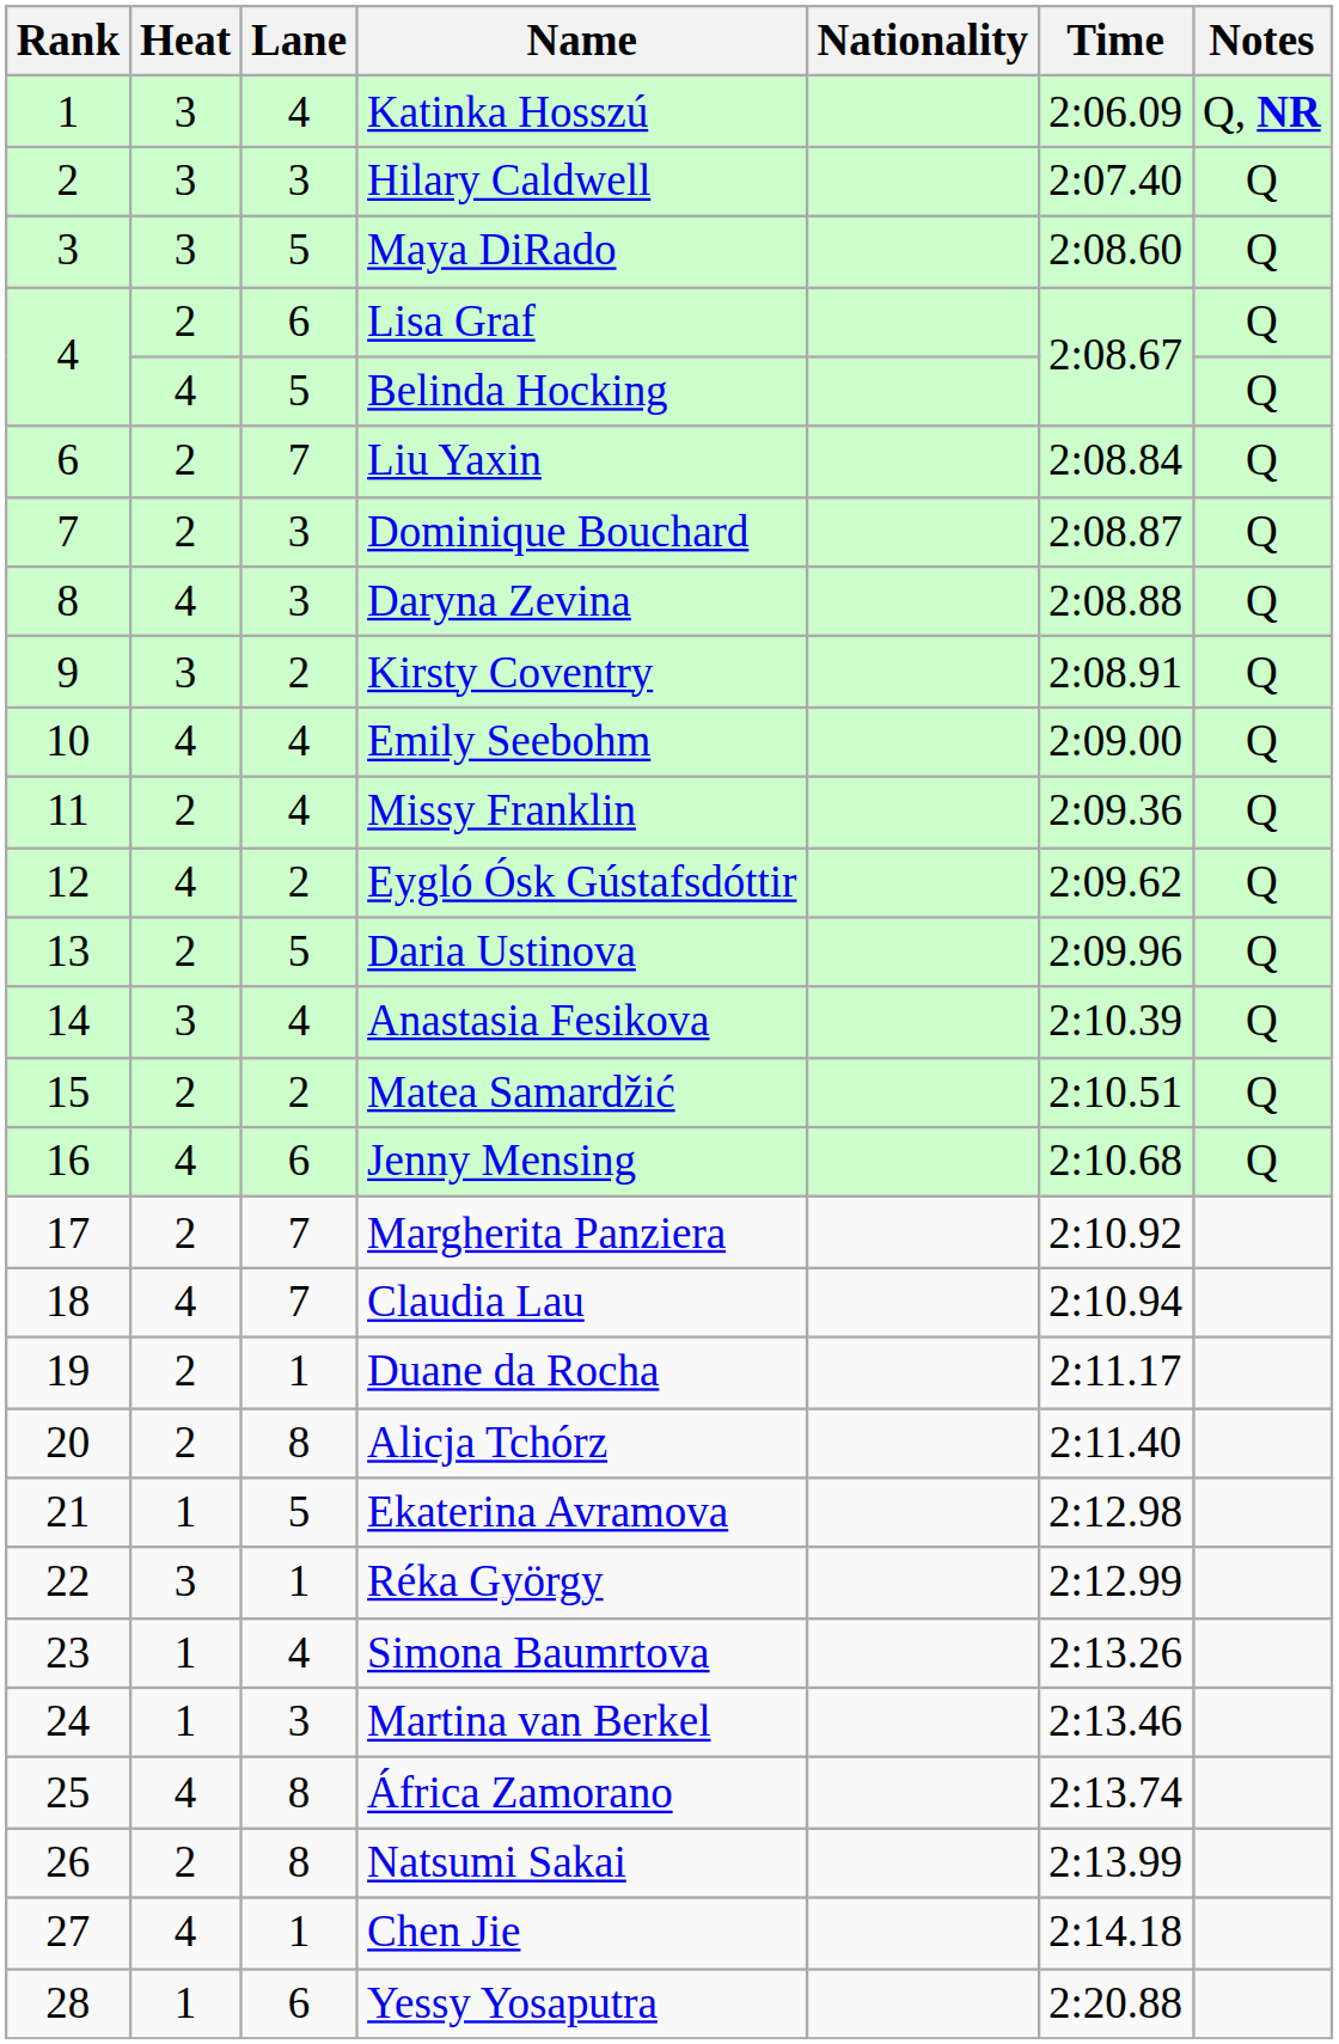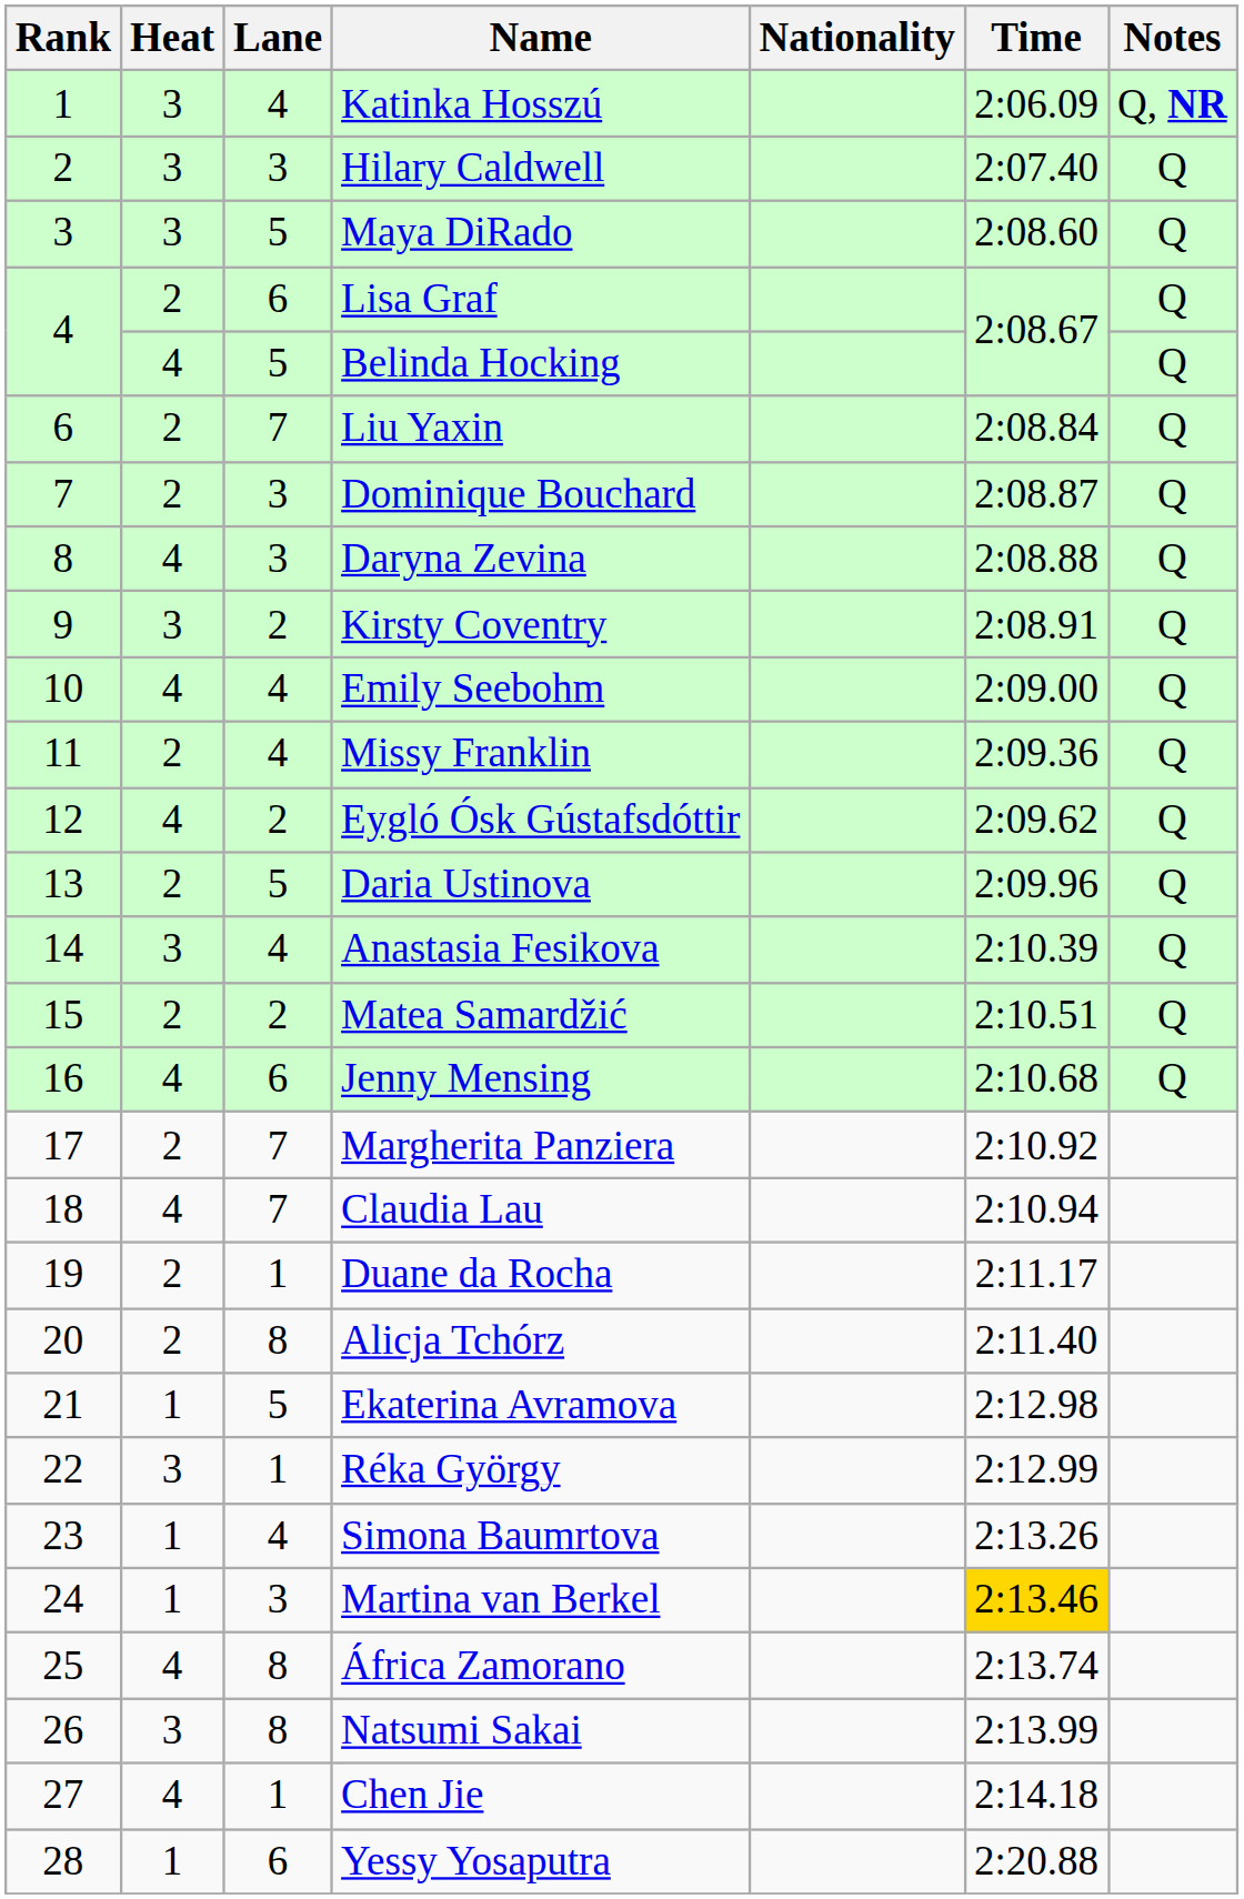 <table class="wikitable sortable" style="text-align:center">
 <tr>
 <th>Rank</th>
 <th>Heat</th>
 <th>Lane</th>
 <th>Name</th>
 <th>Nationality</th>
 <th>Time</th>
 <th>Notes</th>
 </tr>
 <tr bgcolor=ccffcc>
 <td>1</td>
 <td>3</td>
 <td>4</td>
 <td align=left><a href='#'>Katinka Hosszú</a></td>
 <td align=left></td>
 <td>2:06.09</td>
 <td>Q, <strong><a href='#'>NR</a></strong></td>
 </tr>
 <tr bgcolor=ccffcc>
 <td>2</td>
 <td>3</td>
 <td>3</td>
 <td align=left><a href='#'>Hilary Caldwell</a></td>
 <td align=left></td>
 <td>2:07.40</td>
 <td>Q</td>
 </tr>
 <tr bgcolor=ccffcc>
 <td>3</td>
 <td>3</td>
 <td>5</td>
 <td align=left><a href='#'>Maya DiRado</a></td>
 <td align=left></td>
 <td>2:08.60</td>
 <td>Q</td>
 </tr>
 <tr bgcolor=ccffcc>
 <td rowspan=2>4</td>
 <td>2</td>
 <td>6</td>
 <td align=left><a href='#'>Lisa Graf</a></td>
 <td align=left></td>
 <td rowspan=2>2:08.67</td>
 <td>Q</td>
 </tr>
 <tr bgcolor=ccffcc>
 <td>4</td>
 <td>5</td>
 <td align=left><a href='#'>Belinda Hocking</a></td>
 <td align=left></td>
 <td>Q</td>
 </tr>
 <tr bgcolor=ccffcc>
 <td>6</td>
 <td>2</td>
 <td>7</td>
 <td align=left><a href='#'>Liu Yaxin</a></td>
 <td align=left></td>
 <td>2:08.84</td>
 <td>Q</td>
 </tr>
 <tr bgcolor=ccffcc>
 <td>7</td>
 <td>2</td>
 <td>3</td>
 <td align=left><a href='#'>Dominique Bouchard</a></td>
 <td align=left></td>
 <td>2:08.87</td>
 <td>Q</td>
 </tr>
 <tr bgcolor=ccffcc>
 <td>8</td>
 <td>4</td>
 <td>3</td>
 <td align=left><a href='#'>Daryna Zevina</a></td>
 <td align=left></td>
 <td>2:08.88</td>
 <td>Q</td>
 </tr>
 <tr bgcolor=ccffcc>
 <td>9</td>
 <td>3</td>
 <td>2</td>
 <td align=left><a href='#'>Kirsty Coventry</a></td>
 <td align=left></td>
 <td>2:08.91</td>
 <td>Q</td>
 </tr>
 <tr bgcolor=ccffcc>
 <td>10</td>
 <td>4</td>
 <td>4</td>
 <td align=left><a href='#'>Emily Seebohm</a></td>
 <td align=left></td>
 <td>2:09.00</td>
 <td>Q</td>
 </tr>
 <tr bgcolor=ccffcc>
 <td>11</td>
 <td>2</td>
 <td>4</td>
 <td align=left><a href='#'>Missy Franklin</a></td>
 <td align=left></td>
 <td>2:09.36</td>
 <td>Q</td>
 </tr>
 <tr bgcolor=ccffcc>
 <td>12</td>
 <td>4</td>
 <td>2</td>
 <td align=left><a href='#'>Eygló Ósk Gústafsdóttir</a></td>
 <td align=left></td>
 <td>2:09.62</td>
 <td>Q</td>
 </tr>
 <tr bgcolor=ccffcc>
 <td>13</td>
 <td>2</td>
 <td>5</td>
 <td align=left><a href='#'>Daria Ustinova</a></td>
 <td align=left></td>
 <td>2:09.96</td>
 <td>Q</td>
 </tr>
 <tr bgcolor=ccffcc>
 <td>14</td>
 <td>3</td>
 <td>4</td>
 <td align=left><a href='#'>Anastasia Fesikova</a></td>
 <td align=left></td>
 <td>2:10.39</td>
 <td>Q</td>
 </tr>
 <tr bgcolor=ccffcc>
 <td>15</td>
 <td>2</td>
 <td>2</td>
 <td align=left><a href='#'>Matea Samardžić</a></td>
 <td align=left></td>
 <td>2:10.51</td>
 <td>Q</td>
 </tr>
 <tr bgcolor=ccffcc>
 <td>16</td>
 <td>4</td>
 <td>6</td>
 <td align=left><a href='#'>Jenny Mensing</a></td>
 <td align=left></td>
 <td>2:10.68</td>
 <td>Q</td>
 </tr>
 <tr>
 <td>17</td>
 <td>2</td>
 <td>7</td>
 <td align=left><a href='#'>Margherita Panziera</a></td>
 <td align=left></td>
 <td>2:10.92</td>
 <td></td>
 </tr>
 <tr>
 <td>18</td>
 <td>4</td>
 <td>7</td>
 <td align=left><a href='#'>Claudia Lau</a></td>
 <td align=left></td>
 <td>2:10.94</td>
 <td></td>
 </tr>
 <tr>
 <td>19</td>
 <td>2</td>
 <td>1</td>
 <td align=left><a href='#'>Duane da Rocha</a></td>
 <td align=left></td>
 <td>2:11.17</td>
 <td></td>
 </tr>
 <tr>
 <td>20</td>
 <td>2</td>
 <td>8</td>
 <td align=left><a href='#'>Alicja Tchórz</a></td>
 <td align=left></td>
 <td>2:11.40</td>
 <td></td>
 </tr>
 <tr>
 <td>21</td>
 <td>1</td>
 <td>5</td>
 <td align=left><a href='#'>Ekaterina Avramova</a></td>
 <td align=left></td>
 <td>2:12.98</td>
 <td></td>
 </tr>
 <tr>
 <td>22</td>
 <td>3</td>
 <td>1</td>
 <td align=left><a href='#'>Réka György</a></td>
 <td align=left></td>
 <td>2:12.99</td>
 <td></td>
 </tr>
 <tr>
 <td>23</td>
 <td>1</td>
 <td>4</td>
 <td align=left><a href='#'>Simona Baumrtova</a></td>
 <td align=left></td>
 <td>2:13.26</td>
 <td></td>
 </tr>
 <tr>
 <td>24</td>
 <td>1</td>
 <td>3</td>
 <td align=left><a href='#'>Martina van Berkel</a></td>
 <td align=left></td>
-<td>2:13.46</td>
+<td style="background: gold;">2:13.46</td>
 <td></td>
 </tr>
 <tr>
 <td>25</td>
 <td>4</td>
 <td>8</td>
 <td align=left><a href='#'>África Zamorano</a></td>
 <td align=left></td>
 <td>2:13.74</td>
 <td></td>
 </tr>
 <tr>
 <td>26</td>
-<td>2</td>
+<td>3</td>
 <td>8</td>
 <td align=left><a href='#'>Natsumi Sakai</a></td>
 <td align=left></td>
 <td>2:13.99</td>
 <td></td>
 </tr>
 <tr>
 <td>27</td>
 <td>4</td>
 <td>1</td>
 <td align=left><a href='#'>Chen Jie</a></td>
 <td align=left></td>
 <td>2:14.18</td>
 <td></td>
 </tr>
 <tr>
 <td>28</td>
 <td>1</td>
 <td>6</td>
 <td align=left><a href='#'>Yessy Yosaputra</a></td>
 <td align=left></td>
 <td>2:20.88</td>
 <td></td>
 </tr>
 </table>
